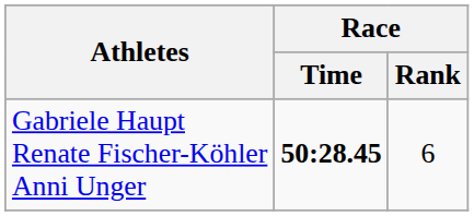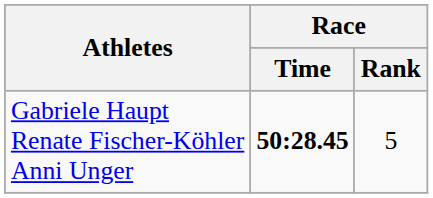 <table class="wikitable" border="1" style="font-size:90%">
 <tr>
 <th rowspan=2>Athletes</th>
 <th colspan=2>Race</th>
 </tr>
 <tr>
 <th>Time</th>
 <th>Rank</th>
 </tr>
 <tr>
 <td><a href='#'>Gabriele Haupt</a><br><a href='#'>Renate Fischer-Köhler</a><br><a href='#'>Anni Unger</a></td>
 <td align=center><strong>50:28.45</strong></td>
-<td align=center>6</td>
+<td align=center>5</td>
 </tr>
 </table>
